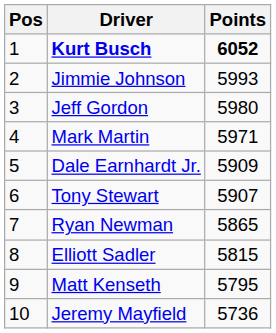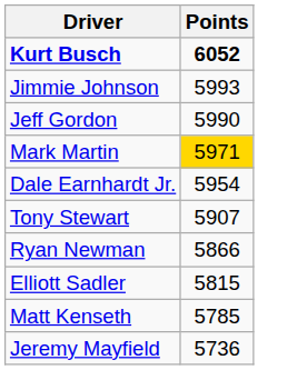 <table class="sortable wikitable " style="font-size: 95%;">
 <tr>
-<th>Pos</th>
 <th>Driver</th>
 <th>Points</th>
 </tr>
 <tr>
-<td>1</td>
 <td><strong><a href='#'>Kurt Busch</a></strong></td>
 <td style="text-align:center;"><strong>6052</strong></td>
 </tr>
 <tr>
-<td>2</td>
 <td><a href='#'>Jimmie Johnson</a></td>
 <td style="text-align:center;">5993</td>
 </tr>
 <tr>
-<td>3</td>
 <td><a href='#'>Jeff Gordon</a></td>
-<td style="text-align:center;">5980</td>
+<td style="text-align:center;">5990</td>
 </tr>
 <tr>
-<td>4</td>
 <td><a href='#'>Mark Martin</a></td>
-<td style="text-align:center;">5971</td>
+<td style="background: gold; text-align:center;">5971</td>
 </tr>
 <tr>
-<td>5</td>
 <td><a href='#'>Dale Earnhardt Jr.</a></td>
-<td style="text-align:center;">5909</td>
+<td style="text-align:center;">5954</td>
 </tr>
 <tr>
-<td>6</td>
 <td><a href='#'>Tony Stewart</a></td>
 <td style="text-align:center;">5907</td>
 </tr>
 <tr>
-<td>7</td>
 <td><a href='#'>Ryan Newman</a></td>
-<td style="text-align:center;">5865</td>
+<td style="text-align:center;">5866</td>
 </tr>
 <tr>
-<td>8</td>
 <td><a href='#'>Elliott Sadler</a></td>
 <td style="text-align:center;">5815</td>
 </tr>
 <tr>
-<td>9</td>
 <td><a href='#'>Matt Kenseth</a></td>
-<td style="text-align:center;">5795</td>
+<td style="text-align:center;">5785</td>
 </tr>
 <tr>
-<td>10</td>
 <td><a href='#'>Jeremy Mayfield</a></td>
 <td style="text-align:center;">5736</td>
 </tr>
 </table>
